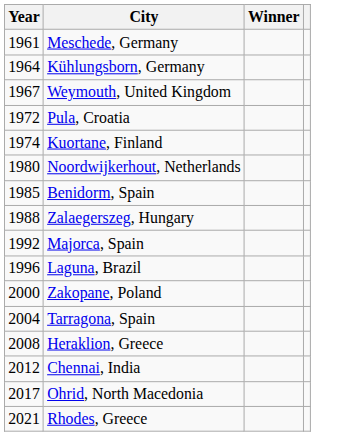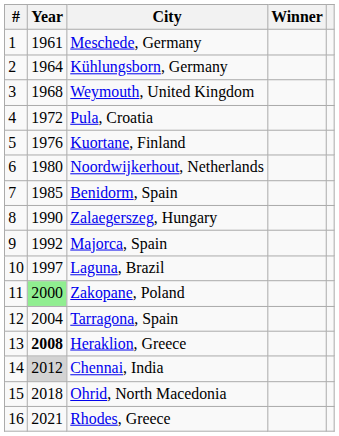 <table class="wikitable">
 <tr>
+<th>#</th>
 <th>Year</th>
 <th>City</th>
 <th>Winner</th>
 <th></th>
 </tr>
 <tr>
+<td>1</td>
 <td>1961</td>
 <td><a href='#'>Meschede</a>, Germany</td>
 <td></td>
 <td></td>
 </tr>
 <tr>
+<td>2</td>
 <td>1964</td>
 <td><a href='#'>Kühlungsborn</a>, Germany</td>
 <td></td>
 <td></td>
 </tr>
 <tr>
-<td>1967</td>
+<td>3</td>
+<td>1968</td>
 <td><a href='#'>Weymouth</a>, United Kingdom</td>
 <td></td>
 <td></td>
 </tr>
 <tr>
+<td>4</td>
 <td>1972</td>
 <td><a href='#'>Pula</a>, Croatia</td>
 <td></td>
 <td></td>
 </tr>
 <tr>
-<td>1974</td>
+<td>5</td>
+<td>1976</td>
 <td><a href='#'>Kuortane</a>, Finland</td>
 <td></td>
 <td></td>
 </tr>
 <tr>
+<td>6</td>
 <td>1980</td>
 <td><a href='#'>Noordwijkerhout</a>, Netherlands</td>
 <td></td>
 <td></td>
 </tr>
 <tr>
+<td>7</td>
 <td>1985</td>
 <td><a href='#'>Benidorm</a>, Spain</td>
 <td></td>
 <td></td>
 </tr>
 <tr>
-<td>1988</td>
+<td>8</td>
+<td>1990</td>
 <td><a href='#'>Zalaegerszeg</a>, Hungary</td>
 <td></td>
 <td></td>
 </tr>
 <tr>
+<td>9</td>
 <td>1992</td>
 <td><a href='#'>Majorca</a>, Spain</td>
 <td></td>
 <td></td>
 </tr>
 <tr>
-<td>1996</td>
+<td>10</td>
+<td>1997</td>
 <td><a href='#'>Laguna</a>, Brazil</td>
 <td></td>
 <td></td>
 </tr>
 <tr>
-<td>2000</td>
+<td>11</td>
+<td style="background: lightgreen;">2000</td>
 <td><a href='#'>Zakopane</a>, Poland</td>
 <td></td>
 <td></td>
 </tr>
 <tr>
+<td>12</td>
 <td>2004</td>
 <td><a href='#'>Tarragona</a>, Spain</td>
 <td></td>
 <td></td>
 </tr>
 <tr>
-<td>2008</td>
+<td>13</td>
+<td><strong>2008</strong></td>
 <td><a href='#'>Heraklion</a>, Greece</td>
 <td></td>
 <td></td>
 </tr>
 <tr>
-<td>2012</td>
+<td>14</td>
+<td style="background: lightgrey;">2012</td>
 <td><a href='#'>Chennai</a>, India</td>
 <td></td>
 <td></td>
 </tr>
 <tr>
-<td>2017</td>
+<td>15</td>
+<td>2018</td>
 <td><a href='#'>Ohrid</a>, North Macedonia</td>
 <td></td>
 <td></td>
 </tr>
 <tr>
+<td>16</td>
 <td>2021</td>
 <td><a href='#'>Rhodes</a>, Greece</td>
 <td></td>
 <td></td>
 </tr>
 </table>
